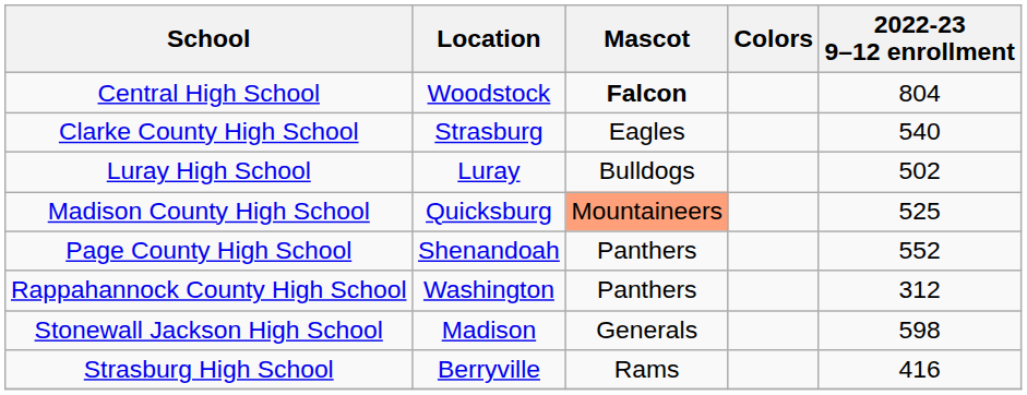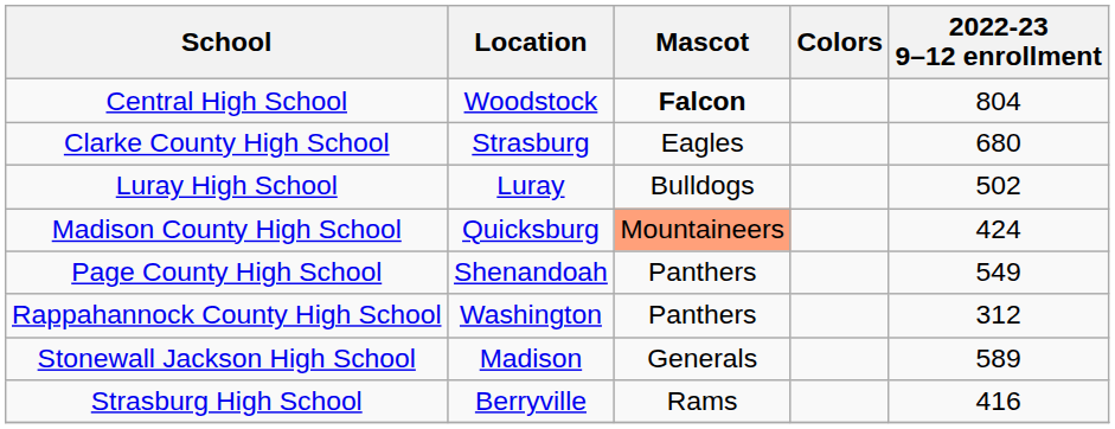 <table class="wikitable" style="text-align:center;">
 <tr>
 <th>School</th>
 <th>Location</th>
 <th>Mascot</th>
 <th>Colors</th>
 <th>2022-23<br>9–12 enrollment</th>
 </tr>
 <tr>
 <td><a href='#'>Central High School</a></td>
 <td><a href='#'>Woodstock</a></td>
 <td><strong>Falcon</strong></td>
 <td></td>
 <td>804</td>
 </tr>
 <tr>
 <td><a href='#'>Clarke County High School</a></td>
 <td><a href='#'>Strasburg</a></td>
 <td>Eagles</td>
 <td></td>
-<td>540</td>
+<td>680</td>
 </tr>
 <tr>
 <td><a href='#'>Luray High School</a></td>
 <td><a href='#'>Luray</a></td>
 <td>Bulldogs</td>
 <td></td>
 <td>502</td>
 </tr>
 <tr>
 <td><a href='#'>Madison County High School</a></td>
 <td><a href='#'>Quicksburg</a></td>
 <td style="background: lightsalmon;">Mountaineers</td>
 <td></td>
-<td>525</td>
+<td>424</td>
 </tr>
 <tr>
 <td><a href='#'>Page County High School</a></td>
 <td><a href='#'>Shenandoah</a></td>
 <td>Panthers</td>
 <td></td>
-<td>552</td>
+<td>549</td>
 </tr>
 <tr>
 <td><a href='#'>Rappahannock County High School</a></td>
 <td><a href='#'>Washington</a></td>
 <td>Panthers</td>
 <td></td>
 <td>312</td>
 </tr>
 <tr>
 <td><a href='#'>Stonewall Jackson High School</a></td>
 <td><a href='#'>Madison</a></td>
 <td>Generals</td>
 <td></td>
-<td>598</td>
+<td>589</td>
 </tr>
 <tr>
 <td><a href='#'>Strasburg High School</a></td>
 <td><a href='#'>Berryville</a></td>
 <td>Rams</td>
 <td></td>
 <td>416</td>
 </tr>
 <tr>
 </tr>
 </table>
